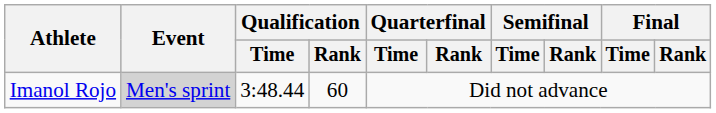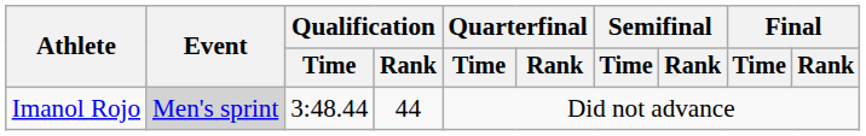 <table class="wikitable" style="font-size:90%">
 <tr>
 <th rowspan="2">Athlete</th>
 <th rowspan="2">Event</th>
 <th colspan="2">Qualification</th>
 <th colspan="2">Quarterfinal</th>
 <th colspan="2">Semifinal</th>
 <th colspan="2">Final</th>
 </tr>
 <tr style="font-size:95%">
 <th>Time</th>
 <th>Rank</th>
 <th>Time</th>
 <th>Rank</th>
 <th>Time</th>
 <th>Rank</th>
 <th>Time</th>
 <th>Rank</th>
 </tr>
 <tr align=center>
 <td align=left><a href='#'>Imanol Rojo</a></td>
 <td align=left style="background: lightgrey;"><a href='#'>Men's sprint</a></td>
 <td>3:48.44</td>
-<td>60</td>
+<td>44</td>
 <td colspan=6>Did not advance</td>
 </tr>
 </table>
